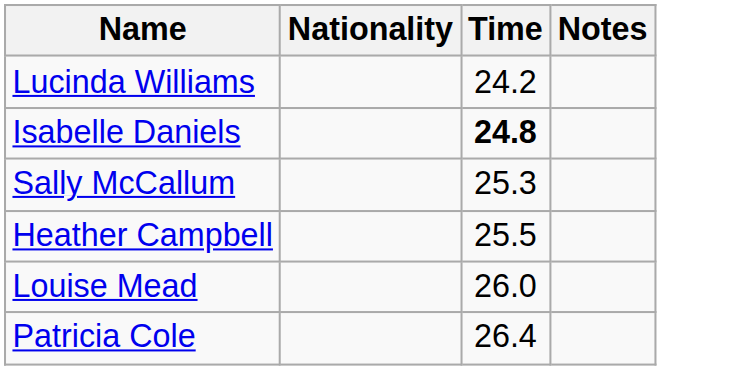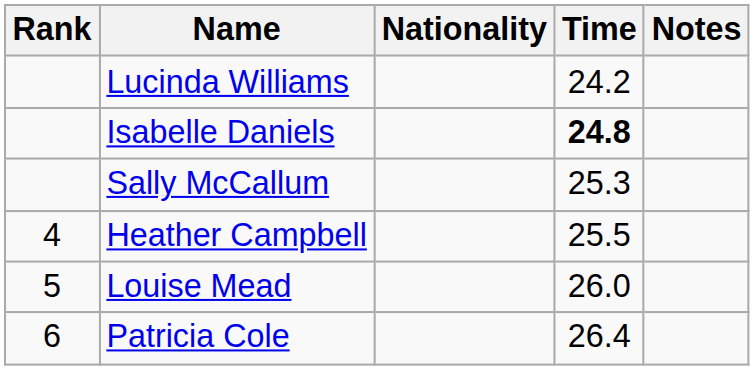 <table class="wikitable sortable" style="text-align:center">
 <tr>
+<th>Rank</th>
 <th>Name</th>
 <th>Nationality</th>
 <th>Time</th>
 <th>Notes</th>
 </tr>
 <tr>
+<td></td>
 <td align=left><a href='#'>Lucinda Williams</a></td>
 <td align=left></td>
 <td>24.2</td>
 <td></td>
 </tr>
 <tr>
+<td></td>
 <td align=left><a href='#'>Isabelle Daniels</a></td>
 <td align=left></td>
 <td><strong>24.8</strong></td>
 <td></td>
 </tr>
 <tr>
+<td></td>
 <td align=left><a href='#'>Sally McCallum</a></td>
 <td align=left></td>
 <td>25.3</td>
 <td></td>
 </tr>
 <tr>
+<td>4</td>
 <td align=left><a href='#'>Heather Campbell</a></td>
 <td align=left></td>
 <td>25.5</td>
 <td></td>
 </tr>
 <tr>
+<td>5</td>
 <td align=left><a href='#'>Louise Mead</a></td>
 <td align=left></td>
 <td>26.0</td>
 <td></td>
 </tr>
 <tr>
+<td>6</td>
 <td align=left><a href='#'>Patricia Cole</a></td>
 <td align=left></td>
 <td>26.4</td>
 <td></td>
 </tr>
 </table>
